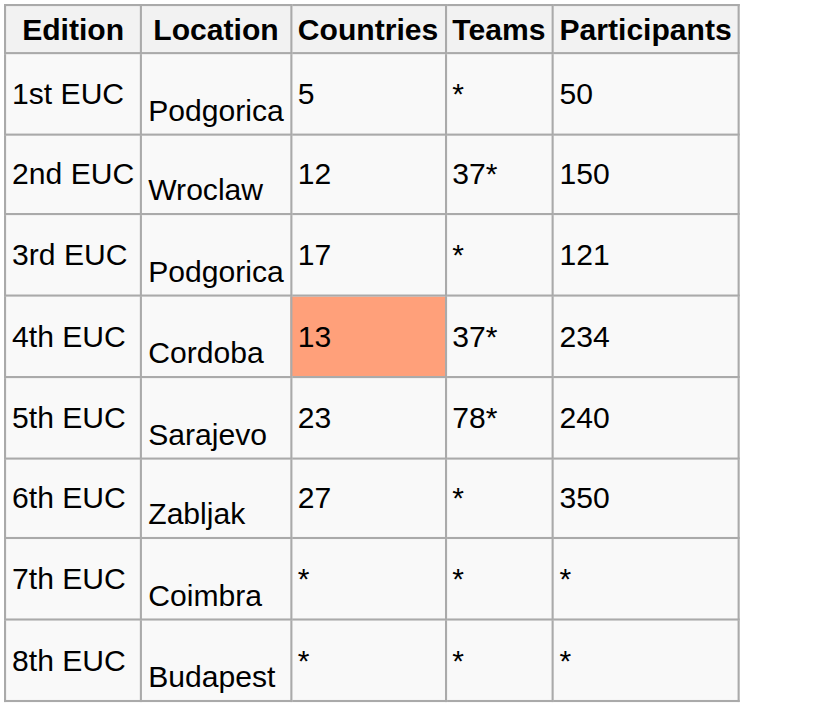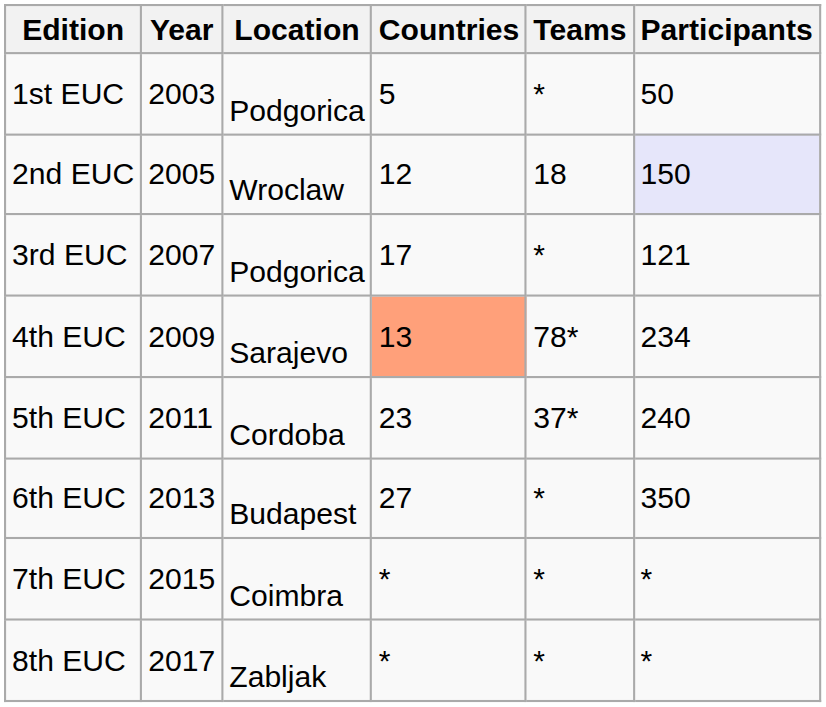 <table class=wikitable style="font-size:90%;">
 <tr>
 <th>Edition</th>
+<th>Year</th>
 <th>Location</th>
 <th>Countries</th>
 <th>Teams</th>
 <th>Participants</th>
 </tr>
 <tr>
 <td>1st EUC</td>
+<td>2003</td>
 <td><br> Podgorica</td>
 <td>5</td>
 <td>*</td>
 <td>50</td>
 </tr>
 <tr>
 <td>2nd EUC</td>
+<td>2005</td>
 <td><br> Wroclaw</td>
 <td>12</td>
-<td>37*</td>
-<td>150</td>
+<td>18</td>
+<td style="background: lavender;">150</td>
 </tr>
 <tr>
 <td>3rd EUC</td>
+<td>2007</td>
 <td> <br>Podgorica</td>
 <td>17</td>
 <td>*</td>
 <td>121</td>
 </tr>
 <tr>
 <td>4th EUC</td>
-<td><br> Cordoba</td>
+<td>2009</td>
+<td><br> Sarajevo</td>
 <td style="background: lightsalmon;">13</td>
-<td>37*</td>
+<td>78*</td>
 <td>234</td>
 </tr>
 <tr>
 <td>5th EUC</td>
-<td><br> Sarajevo</td>
+<td>2011</td>
+<td><br> Cordoba</td>
 <td>23</td>
-<td>78*</td>
+<td>37*</td>
 <td>240</td>
 </tr>
 <tr>
 <td>6th EUC</td>
-<td><br> Zabljak</td>
+<td>2013</td>
+<td><br> Budapest</td>
 <td>27</td>
 <td>*</td>
 <td>350</td>
 </tr>
 <tr>
 <td>7th EUC</td>
+<td>2015</td>
 <td><br> Coimbra</td>
 <td>*</td>
 <td>*</td>
 <td>*</td>
 </tr>
 <tr>
 <td>8th EUC</td>
-<td><br> Budapest</td>
+<td>2017</td>
+<td><br> Zabljak</td>
 <td>*</td>
 <td>*</td>
 <td>*</td>
 </tr>
 </table>
